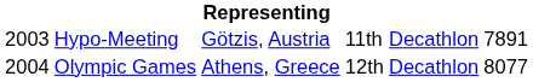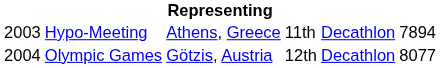 <table>
 <tr>
 <th colspan="6">Representing </th>
 </tr>
 <tr>
 <td>2003</td>
 <td><a href='#'>Hypo-Meeting</a></td>
-<td><a href='#'>Götzis</a>, <a href='#'>Austria</a></td>
+<td><a href='#'>Athens</a>, <a href='#'>Greece</a></td>
 <td>11th</td>
 <td><a href='#'>Decathlon</a></td>
-<td>7891</td>
+<td>7894</td>
 </tr>
 <tr>
 <td>2004</td>
 <td><a href='#'>Olympic Games</a></td>
-<td><a href='#'>Athens</a>, <a href='#'>Greece</a></td>
+<td><a href='#'>Götzis</a>, <a href='#'>Austria</a></td>
 <td>12th</td>
 <td><a href='#'>Decathlon</a></td>
 <td>8077</td>
 </tr>
 </table>
